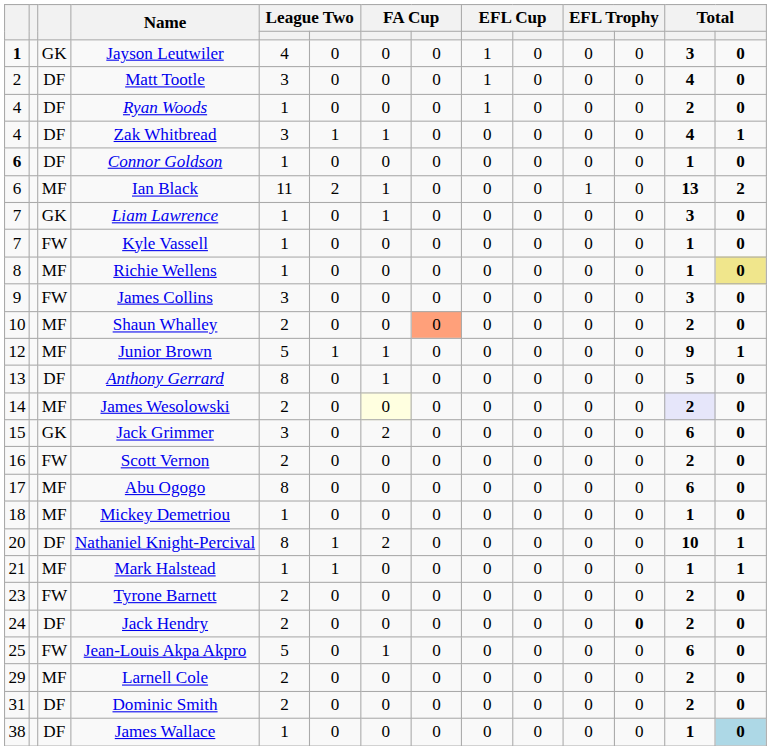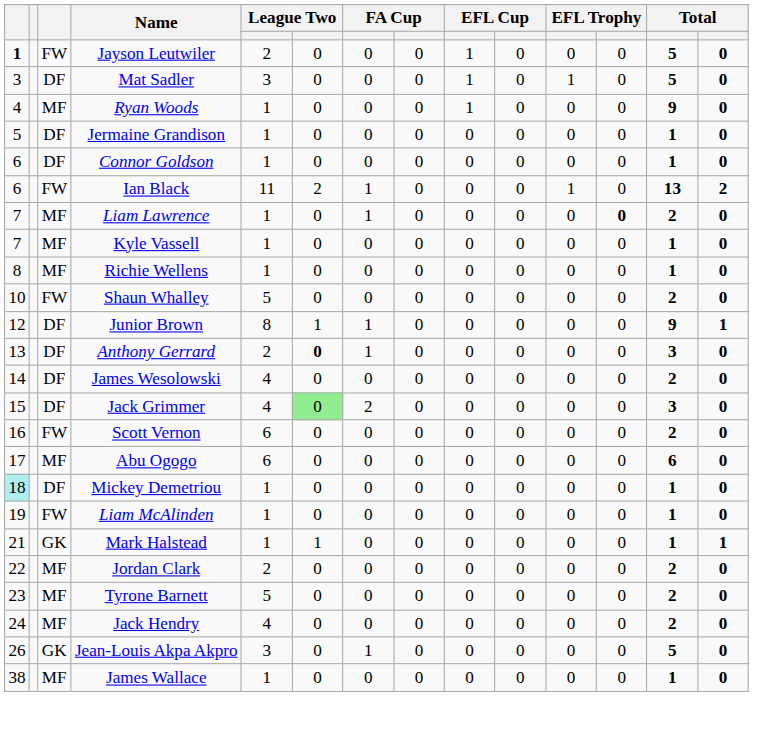 <table class="wikitable sortable" style="text-align: center;">
 <tr>
 <th rowspan="2"></th>
 <th rowspan="2"></th>
 <th rowspan="2"></th>
 <th rowspan="2">Name</th>
 <th colspan="2">League Two</th>
 <th colspan="2">FA Cup</th>
 <th colspan="2">EFL Cup</th>
 <th colspan="2">EFL Trophy</th>
 <th colspan="2">Total</th>
 </tr>
 <tr>
 <th style="width:40px;"></th>
 <th style="width:40px;"></th>
 <th style="width:40px;"></th>
 <th style="width:40px;"></th>
 <th style="width:40px;"></th>
 <th style="width:40px;"></th>
 <th style="width:40px;"></th>
 <th style="width:40px;"></th>
 <th style="width:40px;"></th>
 <th style="width:40px;"></th>
 </tr>
 <tr>
 <td><strong>1</strong></td>
 <td></td>
-<td>GK</td>
+<td>FW</td>
 <td><a href='#'>Jayson Leutwiler</a></td>
-<td>4</td>
+<td>2</td>
 <td>0</td>
 <td>0</td>
 <td>0</td>
 <td>1</td>
 <td>0</td>
 <td>0</td>
 <td>0</td>
-<td><strong>3</strong></td>
+<td><strong>5</strong></td>
 <td><strong>0</strong></td>
 </tr>
 <tr>
-<td>2</td>
+<td>3</td>
 <td></td>
 <td>DF</td>
-<td><a href='#'>Matt Tootle</a></td>
+<td><a href='#'>Mat Sadler</a></td>
 <td>3</td>
 <td>0</td>
 <td>0</td>
 <td>0</td>
 <td>1</td>
 <td>0</td>
+<td>1</td>
 <td>0</td>
-<td>0</td>
-<td><strong>4</strong></td>
+<td><strong>5</strong></td>
 <td><strong>0</strong></td>
 </tr>
 <tr>
 <td>4</td>
 <td></td>
-<td>DF</td>
+<td>MF</td>
 <td><em><a href='#'>Ryan Woods</a></em></td>
 <td>1</td>
 <td>0</td>
 <td>0</td>
 <td>0</td>
 <td>1</td>
 <td>0</td>
 <td>0</td>
 <td>0</td>
-<td><strong>2</strong></td>
+<td><strong>9</strong></td>
 <td><strong>0</strong></td>
 </tr>
 <tr>
-<td>4</td>
+<td>5</td>
 <td></td>
 <td>DF</td>
-<td><a href='#'>Zak Whitbread</a></td>
-<td>3</td>
-<td>1</td>
+<td><a href='#'>Jermaine Grandison</a></td>
 <td>1</td>
 <td>0</td>
 <td>0</td>
 <td>0</td>
 <td>0</td>
 <td>0</td>
-<td><strong>4</strong></td>
+<td>0</td>
+<td>0</td>
 <td><strong>1</strong></td>
+<td><strong>0</strong></td>
 </tr>
 <tr>
-<td><strong>6</strong></td>
+<td>6</td>
 <td></td>
 <td>DF</td>
 <td><em><a href='#'>Connor Goldson</a></em></td>
 <td>1</td>
 <td>0</td>
 <td>0</td>
 <td>0</td>
 <td>0</td>
 <td>0</td>
 <td>0</td>
 <td>0</td>
 <td><strong>1</strong></td>
 <td><strong>0</strong></td>
 </tr>
 <tr>
 <td>6</td>
 <td></td>
-<td>MF</td>
+<td>FW</td>
 <td><a href='#'>Ian Black</a></td>
 <td>11</td>
 <td>2</td>
 <td>1</td>
 <td>0</td>
 <td>0</td>
 <td>0</td>
 <td>1</td>
 <td>0</td>
 <td><strong>13</strong></td>
 <td><strong>2</strong></td>
 </tr>
 <tr>
 <td>7</td>
 <td></td>
-<td>GK</td>
+<td>MF</td>
 <td><em><a href='#'>Liam Lawrence</a></em></td>
 <td>1</td>
 <td>0</td>
 <td>1</td>
 <td>0</td>
 <td>0</td>
 <td>0</td>
 <td>0</td>
-<td>0</td>
-<td><strong>3</strong></td>
+<td><strong>0</strong></td>
+<td><strong>2</strong></td>
 <td><strong>0</strong></td>
 </tr>
 <tr>
 <td>7</td>
 <td></td>
-<td>FW</td>
+<td>MF</td>
 <td><a href='#'>Kyle Vassell</a></td>
 <td>1</td>
 <td>0</td>
 <td>0</td>
 <td>0</td>
 <td>0</td>
 <td>0</td>
 <td>0</td>
 <td>0</td>
 <td><strong>1</strong></td>
 <td><strong>0</strong></td>
 </tr>
 <tr>
 <td>8</td>
 <td></td>
 <td>MF</td>
 <td><a href='#'>Richie Wellens</a></td>
 <td>1</td>
 <td>0</td>
 <td>0</td>
 <td>0</td>
 <td>0</td>
 <td>0</td>
 <td>0</td>
 <td>0</td>
 <td><strong>1</strong></td>
-<td style="background: khaki;"><strong>0</strong></td>
-</tr>
-<tr>
-<td>9</td>
-<td></td>
-<td>FW</td>
-<td><a href='#'>James Collins</a></td>
-<td>3</td>
-<td>0</td>
-<td>0</td>
-<td>0</td>
-<td>0</td>
-<td>0</td>
-<td>0</td>
-<td>0</td>
-<td><strong>3</strong></td>
 <td><strong>0</strong></td>
 </tr>
 <tr>
 <td>10</td>
 <td></td>
-<td>MF</td>
+<td>FW</td>
 <td><a href='#'>Shaun Whalley</a></td>
-<td>2</td>
+<td>5</td>
 <td>0</td>
 <td>0</td>
-<td style="background: lightsalmon;">0</td>
+<td>0</td>
 <td>0</td>
 <td>0</td>
 <td>0</td>
 <td>0</td>
 <td><strong>2</strong></td>
 <td><strong>0</strong></td>
 </tr>
 <tr>
 <td>12</td>
 <td></td>
-<td>MF</td>
+<td>DF</td>
 <td><a href='#'>Junior Brown</a></td>
-<td>5</td>
+<td>8</td>
 <td>1</td>
 <td>1</td>
 <td>0</td>
 <td>0</td>
 <td>0</td>
 <td>0</td>
 <td>0</td>
 <td><strong>9</strong></td>
 <td><strong>1</strong></td>
 </tr>
 <tr>
 <td>13</td>
 <td></td>
 <td>DF</td>
 <td><em><a href='#'>Anthony Gerrard</a></em></td>
-<td>8</td>
-<td>0</td>
+<td>2</td>
+<td><strong>0</strong></td>
 <td>1</td>
 <td>0</td>
 <td>0</td>
 <td>0</td>
 <td>0</td>
 <td>0</td>
-<td><strong>5</strong></td>
+<td><strong>3</strong></td>
 <td><strong>0</strong></td>
 </tr>
 <tr>
 <td>14</td>
 <td></td>
-<td>MF</td>
+<td>DF</td>
 <td><a href='#'>James Wesolowski</a></td>
-<td>2</td>
-<td>0</td>
-<td style="background: lightyellow;">0</td>
+<td>4</td>
 <td>0</td>
 <td>0</td>
 <td>0</td>
 <td>0</td>
 <td>0</td>
-<td style="background: lavender;"><strong>2</strong></td>
+<td>0</td>
+<td>0</td>
+<td><strong>2</strong></td>
 <td><strong>0</strong></td>
 </tr>
 <tr>
 <td>15</td>
 <td></td>
-<td>GK</td>
+<td>DF</td>
 <td><a href='#'>Jack Grimmer</a></td>
-<td>3</td>
-<td>0</td>
+<td>4</td>
+<td style="background: lightgreen;">0</td>
 <td>2</td>
 <td>0</td>
 <td>0</td>
 <td>0</td>
 <td>0</td>
 <td>0</td>
-<td><strong>6</strong></td>
+<td><strong>3</strong></td>
 <td><strong>0</strong></td>
 </tr>
 <tr>
 <td>16</td>
 <td></td>
 <td>FW</td>
 <td><a href='#'>Scott Vernon</a></td>
-<td>2</td>
+<td>6</td>
 <td>0</td>
 <td>0</td>
 <td>0</td>
 <td>0</td>
 <td>0</td>
 <td>0</td>
 <td>0</td>
 <td><strong>2</strong></td>
 <td><strong>0</strong></td>
 </tr>
 <tr>
 <td>17</td>
 <td></td>
 <td>MF</td>
 <td><a href='#'>Abu Ogogo</a></td>
-<td>8</td>
+<td>6</td>
 <td>0</td>
 <td>0</td>
 <td>0</td>
 <td>0</td>
 <td>0</td>
 <td>0</td>
 <td>0</td>
 <td><strong>6</strong></td>
 <td><strong>0</strong></td>
 </tr>
 <tr>
-<td>18</td>
+<td style="background: paleturquoise;">18</td>
 <td></td>
-<td>MF</td>
+<td>DF</td>
 <td><a href='#'>Mickey Demetriou</a></td>
 <td>1</td>
 <td>0</td>
 <td>0</td>
 <td>0</td>
 <td>0</td>
 <td>0</td>
 <td>0</td>
 <td>0</td>
 <td><strong>1</strong></td>
 <td><strong>0</strong></td>
 </tr>
 <tr>
-<td>20</td>
+<td>19</td>
 <td></td>
-<td>DF</td>
-<td><a href='#'>Nathaniel Knight-Percival</a></td>
-<td>8</td>
+<td>FW</td>
+<td><em><a href='#'>Liam McAlinden</a></em></td>
 <td>1</td>
-<td>2</td>
 <td>0</td>
 <td>0</td>
 <td>0</td>
 <td>0</td>
 <td>0</td>
-<td><strong>10</strong></td>
+<td>0</td>
+<td>0</td>
 <td><strong>1</strong></td>
+<td><strong>0</strong></td>
 </tr>
 <tr>
 <td>21</td>
 <td></td>
-<td>MF</td>
+<td>GK</td>
 <td><a href='#'>Mark Halstead</a></td>
 <td>1</td>
 <td>1</td>
 <td>0</td>
 <td>0</td>
 <td>0</td>
 <td>0</td>
 <td>0</td>
 <td>0</td>
 <td><strong>1</strong></td>
 <td><strong>1</strong></td>
 </tr>
 <tr>
+<td>22</td>
+<td></td>
+<td>MF</td>
+<td><a href='#'>Jordan Clark</a></td>
+<td>2</td>
+<td>0</td>
+<td>0</td>
+<td>0</td>
+<td>0</td>
+<td>0</td>
+<td>0</td>
+<td>0</td>
+<td><strong>2</strong></td>
+<td><strong>0</strong></td>
+</tr>
+<tr>
 <td>23</td>
 <td></td>
-<td>FW</td>
+<td>MF</td>
 <td><a href='#'>Tyrone Barnett</a></td>
-<td>2</td>
+<td>5</td>
 <td>0</td>
 <td>0</td>
 <td>0</td>
 <td>0</td>
 <td>0</td>
 <td>0</td>
 <td>0</td>
 <td><strong>2</strong></td>
 <td><strong>0</strong></td>
 </tr>
 <tr>
 <td>24</td>
 <td></td>
-<td>DF</td>
+<td>MF</td>
 <td><a href='#'>Jack Hendry</a></td>
-<td>2</td>
-<td>0</td>
-<td>0</td>
-<td>0</td>
-<td>0</td>
-<td>0</td>
-<td>0</td>
-<td><strong>0</strong></td>
-<td><strong>2</strong></td>
-<td><strong>0</strong></td>
-</tr>
-<tr>
-<td>25</td>
-<td></td>
-<td>FW</td>
-<td><a href='#'>Jean-Louis Akpa Akpro</a></td>
-<td>5</td>
-<td>0</td>
-<td>1</td>
-<td>0</td>
-<td>0</td>
-<td>0</td>
-<td>0</td>
-<td>0</td>
-<td><strong>6</strong></td>
-<td><strong>0</strong></td>
-</tr>
-<tr>
-<td>29</td>
-<td></td>
-<td>MF</td>
-<td><a href='#'>Larnell Cole</a></td>
-<td>2</td>
+<td>4</td>
 <td>0</td>
 <td>0</td>
 <td>0</td>
 <td>0</td>
 <td>0</td>
 <td>0</td>
 <td>0</td>
 <td><strong>2</strong></td>
 <td><strong>0</strong></td>
 </tr>
 <tr>
-<td>31</td>
+<td>26</td>
 <td></td>
-<td>DF</td>
-<td><a href='#'>Dominic Smith</a></td>
-<td>2</td>
+<td>GK</td>
+<td><a href='#'>Jean-Louis Akpa Akpro</a></td>
+<td>3</td>
+<td>0</td>
+<td>1</td>
 <td>0</td>
 <td>0</td>
 <td>0</td>
 <td>0</td>
 <td>0</td>
-<td>0</td>
-<td>0</td>
-<td><strong>2</strong></td>
+<td><strong>5</strong></td>
 <td><strong>0</strong></td>
 </tr>
 <tr>
 <td>38</td>
 <td></td>
-<td>DF</td>
+<td>MF</td>
 <td><a href='#'>James Wallace</a></td>
 <td>1</td>
 <td>0</td>
 <td>0</td>
 <td>0</td>
 <td>0</td>
 <td>0</td>
 <td>0</td>
 <td>0</td>
 <td><strong>1</strong></td>
-<td style="background: lightblue;"><strong>0</strong></td>
+<td><strong>0</strong></td>
 </tr>
 </table>
